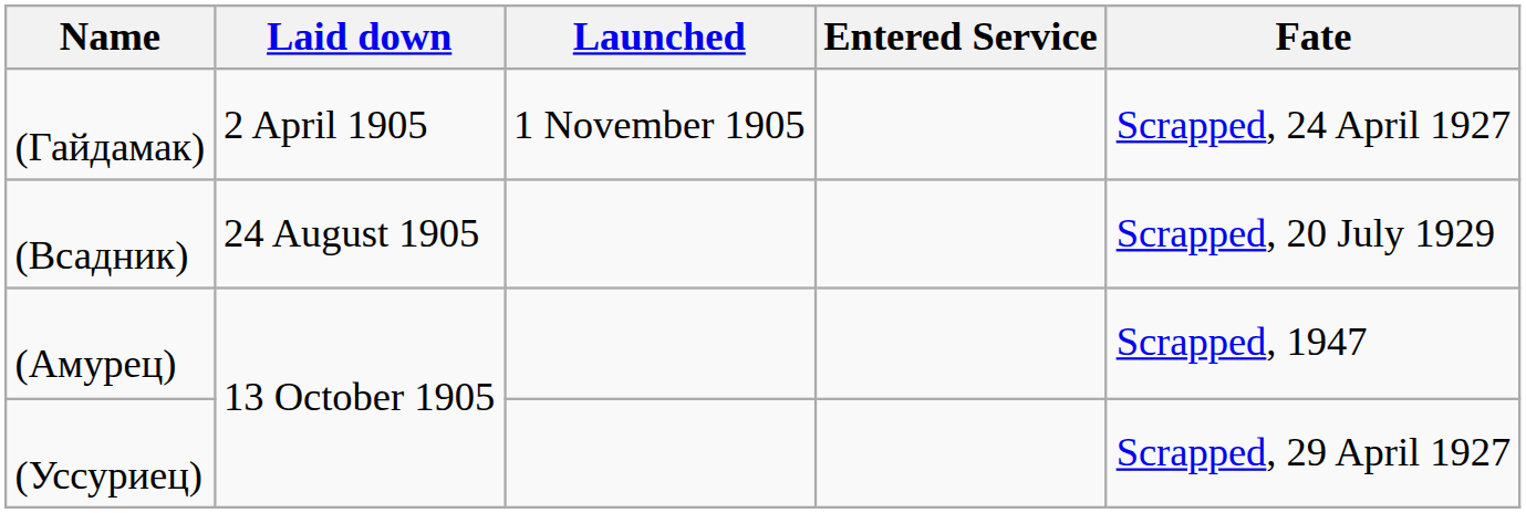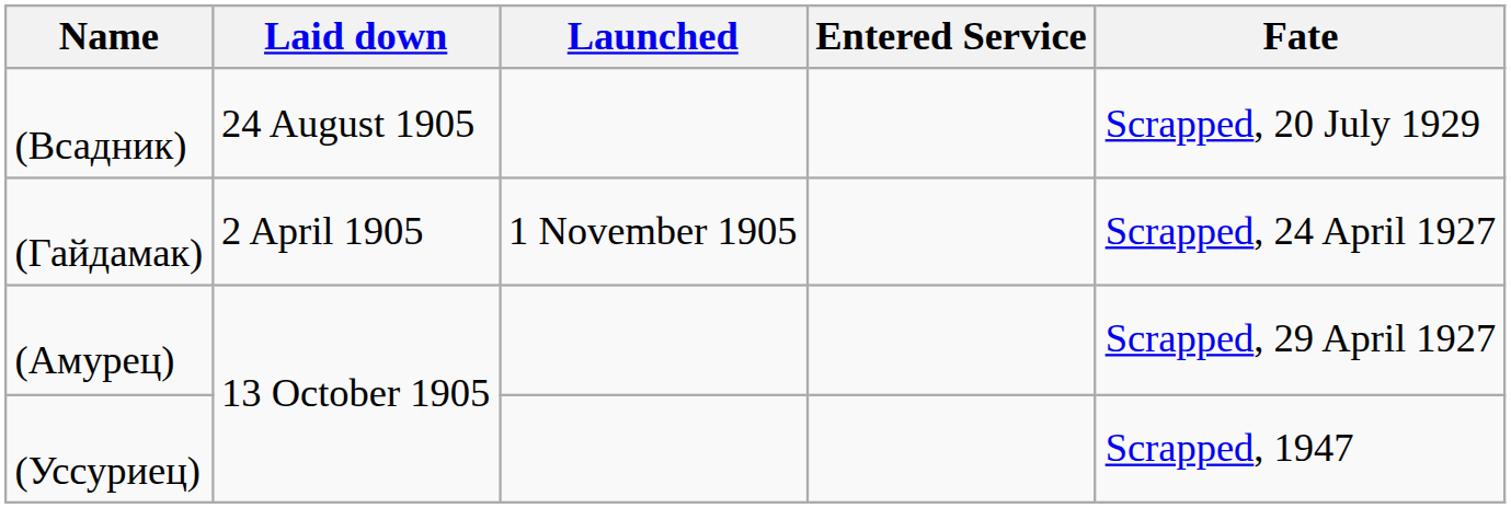 <table class="wikitable plainrowheaders">
 <tr>
 <th scope="col">Name</th>
 <th scope="col"><a href='#'>Laid down</a></th>
 <th scope="col"><a href='#'>Launched</a></th>
 <th scope="col">Entered Service</th>
 <th scope="col">Fate</th>
 </tr>
 <tr>
+<td scope="row"><br>(Всадник)</td>
+<td>24 August 1905</td>
+<td></td>
+<td></td>
+<td><a href='#'>Scrapped</a>, 20 July 1929</td>
+</tr>
+<tr>
 <td scope="row"><br>(Гайдамак)</td>
 <td>2 April 1905</td>
 <td>1 November 1905</td>
 <td></td>
 <td><a href='#'>Scrapped</a>, 24 April 1927</td>
 </tr>
 <tr>
-<td scope="row"><br>(Всадник)</td>
-<td>24 August 1905</td>
-<td></td>
-<td></td>
-<td><a href='#'>Scrapped</a>, 20 July 1929</td>
-</tr>
-<tr>
 <td scope="row"><br>(Амурец)</td>
 <td rowspan=2>13 October 1905</td>
 <td></td>
 <td></td>
-<td><a href='#'>Scrapped</a>, 1947</td>
+<td><a href='#'>Scrapped</a>, 29 April 1927</td>
 </tr>
 <tr>
 <td scope="row"><br>(Уссуриец)</td>
 <td></td>
 <td></td>
-<td><a href='#'>Scrapped</a>, 29 April 1927</td>
+<td><a href='#'>Scrapped</a>, 1947</td>
 </tr>
 </table>
